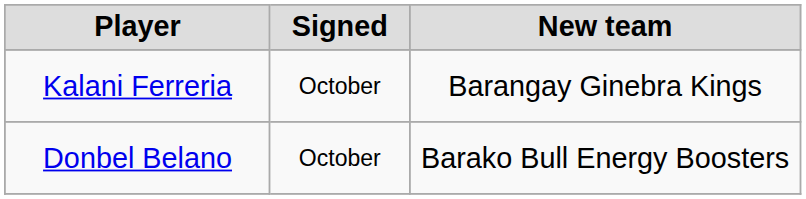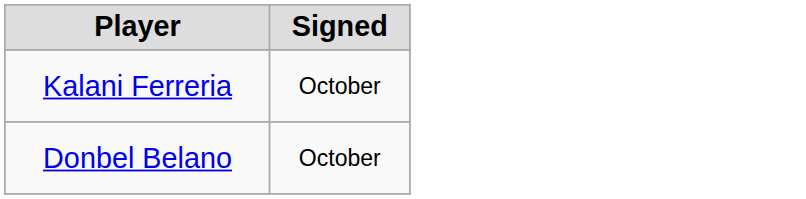 <table class="wikitable" style="text-align: center">
 <tr align="center" bgcolor="#dddddd">
 <td style="width:140px"><strong>Player</strong></td>
 <td style="width:70px"><strong>Signed</strong></td>
-<td style="width:210px"><strong>New team</strong></td>
 </tr>
 <tr style="height:40px">
 <td><a href='#'>Kalani Ferreria</a></td>
 <td style="font-size: 80%">October</td>
-<td>Barangay Ginebra Kings</td>
 </tr>
 <tr style="height:40px">
 <td><a href='#'>Donbel Belano</a></td>
 <td style="font-size: 80%">October</td>
-<td>Barako Bull Energy Boosters</td>
 </tr>
 </table>
